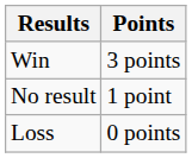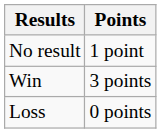 <table class="wikitable">
 <tr>
 <th colspan="1">Results</th>
 <th colspan="1">Points</th>
 </tr>
 <tr>
+<td>No result</td>
+<td>1 point</td>
+</tr>
+<tr>
 <td>Win</td>
 <td>3 points</td>
-</tr>
-<tr>
-<td>No result</td>
-<td>1 point</td>
 </tr>
 <tr>
 <td>Loss</td>
 <td>0 points</td>
 </tr>
 </table>
